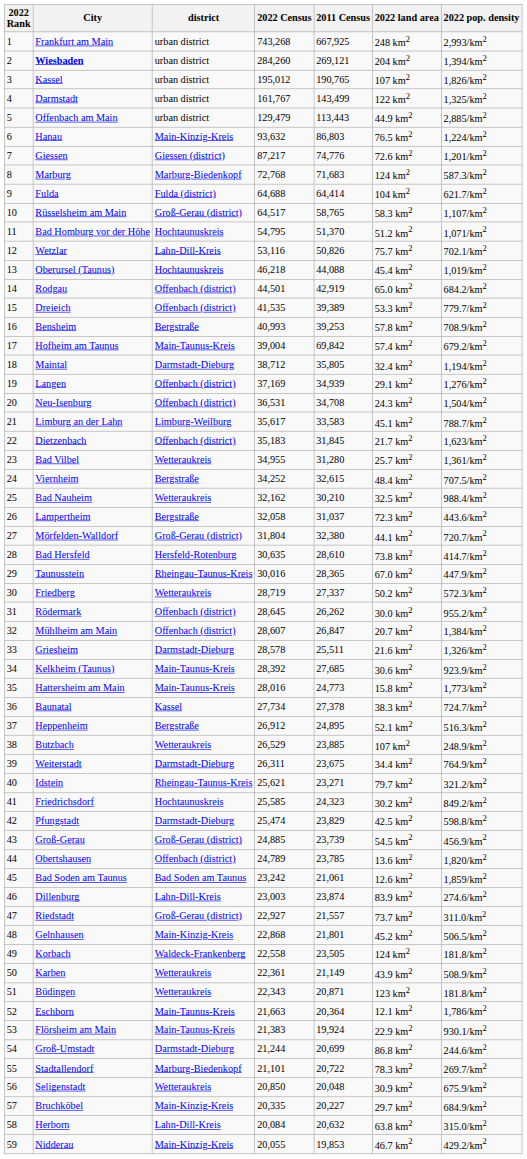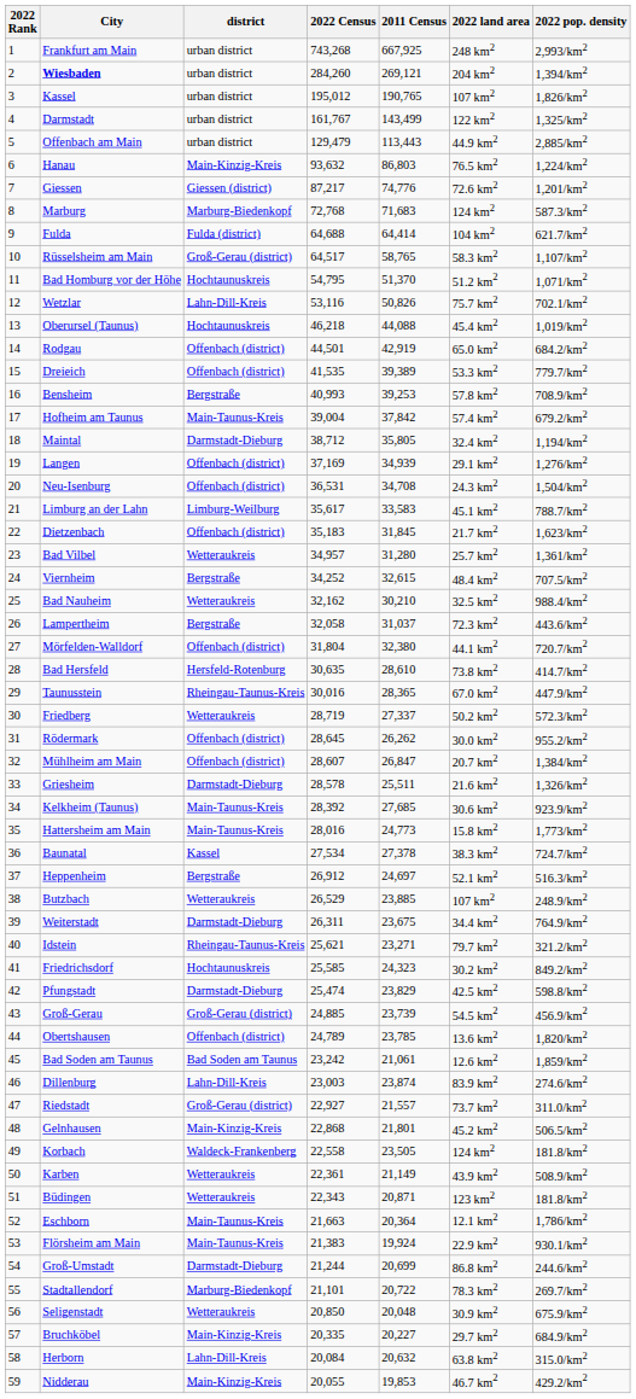 <table class="wikitable sortable">
 <tr>
 <th>2022<br>Rank</th>
 <th>City</th>
 <th>district</th>
 <th>2022 Census</th>
 <th>2011 Census</th>
 <th data-sort-type="number">2022 land area</th>
 <th data-sort-type="number">2022 pop. density</th>
 </tr>
 <tr>
 <td>1</td>
 <td><a href='#'>Frankfurt am Main</a></td>
 <td>urban district</td>
 <td>743,268</td>
 <td>667,925</td>
 <td>248 km<sup>2</sup></td>
 <td>2,993/km<sup>2</sup></td>
 </tr>
 <tr>
 <td>2</td>
 <td><strong><a href='#'>Wiesbaden</a></strong></td>
 <td>urban district</td>
 <td>284,260</td>
 <td>269,121</td>
 <td>204 km<sup>2</sup></td>
 <td>1,394/km<sup>2</sup></td>
 </tr>
 <tr>
 <td>3</td>
 <td><a href='#'>Kassel</a></td>
 <td>urban district</td>
 <td>195,012</td>
 <td>190,765</td>
 <td>107 km<sup>2</sup></td>
 <td>1,826/km<sup>2</sup></td>
 </tr>
 <tr>
 <td>4</td>
 <td><a href='#'>Darmstadt</a></td>
 <td>urban district</td>
 <td>161,767</td>
 <td>143,499</td>
 <td>122 km<sup>2</sup></td>
 <td>1,325/km<sup>2</sup></td>
 </tr>
 <tr>
 <td>5</td>
 <td><a href='#'>Offenbach am Main</a></td>
 <td>urban district</td>
 <td>129,479</td>
 <td>113,443</td>
 <td>44.9 km<sup>2</sup></td>
 <td>2,885/km<sup>2</sup></td>
 </tr>
 <tr>
 <td>6</td>
 <td><a href='#'>Hanau</a></td>
 <td><a href='#'>Main-Kinzig-Kreis</a></td>
 <td>93,632</td>
 <td>86,803</td>
 <td>76.5 km<sup>2</sup></td>
 <td>1,224/km<sup>2</sup></td>
 </tr>
 <tr>
 <td>7</td>
 <td><a href='#'>Giessen</a></td>
 <td><a href='#'>Giessen (district)</a></td>
 <td>87,217</td>
 <td>74,776</td>
 <td>72.6 km<sup>2</sup></td>
 <td>1,201/km<sup>2</sup></td>
 </tr>
 <tr>
 <td>8</td>
 <td><a href='#'>Marburg</a></td>
 <td><a href='#'>Marburg-Biedenkopf</a></td>
 <td>72,768</td>
 <td>71,683</td>
 <td>124 km<sup>2</sup></td>
 <td>587.3/km<sup>2</sup></td>
 </tr>
 <tr>
 <td>9</td>
 <td><a href='#'>Fulda</a></td>
 <td><a href='#'>Fulda (district)</a></td>
 <td>64,688</td>
 <td>64,414</td>
 <td>104 km<sup>2</sup></td>
 <td>621.7/km<sup>2</sup></td>
 </tr>
 <tr>
 <td>10</td>
 <td><a href='#'>Rüsselsheim am Main</a></td>
 <td><a href='#'>Groß-Gerau (district)</a></td>
 <td>64,517</td>
 <td>58,765</td>
 <td>58.3 km<sup>2</sup></td>
 <td>1,107/km<sup>2</sup></td>
 </tr>
 <tr>
 <td>11</td>
 <td><a href='#'>Bad Homburg vor der Höhe</a></td>
 <td><a href='#'>Hochtaunuskreis</a></td>
 <td>54,795</td>
 <td>51,370</td>
 <td>51.2 km<sup>2</sup></td>
 <td>1,071/km<sup>2</sup></td>
 </tr>
 <tr>
 <td>12</td>
 <td><a href='#'>Wetzlar</a></td>
 <td><a href='#'>Lahn-Dill-Kreis</a></td>
 <td>53,116</td>
 <td>50,826</td>
 <td>75.7 km<sup>2</sup></td>
 <td>702.1/km<sup>2</sup></td>
 </tr>
 <tr>
 <td>13</td>
 <td><a href='#'>Oberursel (Taunus)</a></td>
 <td><a href='#'>Hochtaunuskreis</a></td>
 <td>46,218</td>
 <td>44,088</td>
 <td>45.4 km<sup>2</sup></td>
 <td>1,019/km<sup>2</sup></td>
 </tr>
 <tr>
 <td>14</td>
 <td><a href='#'>Rodgau</a></td>
 <td><a href='#'>Offenbach (district)</a></td>
 <td>44,501</td>
 <td>42,919</td>
 <td>65.0 km<sup>2</sup></td>
 <td>684.2/km<sup>2</sup></td>
 </tr>
 <tr>
 <td>15</td>
 <td><a href='#'>Dreieich</a></td>
 <td><a href='#'>Offenbach (district)</a></td>
 <td>41,535</td>
 <td>39,389</td>
 <td>53.3 km<sup>2</sup></td>
 <td>779.7/km<sup>2</sup></td>
 </tr>
 <tr>
 <td>16</td>
 <td><a href='#'>Bensheim</a></td>
 <td><a href='#'>Bergstraße</a></td>
 <td>40,993</td>
 <td>39,253</td>
 <td>57.8 km<sup>2</sup></td>
 <td>708.9/km<sup>2</sup></td>
 </tr>
 <tr>
 <td>17</td>
 <td><a href='#'>Hofheim am Taunus</a></td>
 <td><a href='#'>Main-Taunus-Kreis</a></td>
 <td>39,004</td>
-<td>69,842</td>
+<td>37,842</td>
 <td>57.4 km<sup>2</sup></td>
 <td>679.2/km<sup>2</sup></td>
 </tr>
 <tr>
 <td>18</td>
 <td><a href='#'>Maintal</a></td>
 <td><a href='#'>Darmstadt-Dieburg</a></td>
 <td>38,712</td>
 <td>35,805</td>
 <td>32.4 km<sup>2</sup></td>
 <td>1,194/km<sup>2</sup></td>
 </tr>
 <tr>
 <td>19</td>
 <td><a href='#'>Langen</a></td>
 <td><a href='#'>Offenbach (district)</a></td>
 <td>37,169</td>
 <td>34,939</td>
 <td>29.1 km<sup>2</sup></td>
 <td>1,276/km<sup>2</sup></td>
 </tr>
 <tr>
 <td>20</td>
 <td><a href='#'>Neu-Isenburg</a></td>
 <td><a href='#'>Offenbach (district)</a></td>
 <td>36,531</td>
 <td>34,708</td>
 <td>24.3 km<sup>2</sup></td>
 <td>1,504/km<sup>2</sup></td>
 </tr>
 <tr>
 <td>21</td>
 <td><a href='#'>Limburg an der Lahn</a></td>
 <td><a href='#'>Limburg-Weilburg</a></td>
 <td>35,617</td>
 <td>33,583</td>
 <td>45.1 km<sup>2</sup></td>
 <td>788.7/km<sup>2</sup></td>
 </tr>
 <tr>
 <td>22</td>
 <td><a href='#'>Dietzenbach</a></td>
 <td><a href='#'>Offenbach (district)</a></td>
 <td>35,183</td>
 <td>31,845</td>
 <td>21.7 km<sup>2</sup></td>
 <td>1,623/km<sup>2</sup></td>
 </tr>
 <tr>
 <td>23</td>
 <td><a href='#'>Bad Vilbel</a></td>
 <td><a href='#'>Wetteraukreis</a></td>
-<td>34,955</td>
+<td>34,957</td>
 <td>31,280</td>
 <td>25.7 km<sup>2</sup></td>
 <td>1,361/km<sup>2</sup></td>
 </tr>
 <tr>
 <td>24</td>
 <td><a href='#'>Viernheim</a></td>
 <td><a href='#'>Bergstraße</a></td>
 <td>34,252</td>
 <td>32,615</td>
 <td>48.4 km<sup>2</sup></td>
 <td>707.5/km<sup>2</sup></td>
 </tr>
 <tr>
 <td>25</td>
 <td><a href='#'>Bad Nauheim</a></td>
 <td><a href='#'>Wetteraukreis</a></td>
 <td>32,162</td>
 <td>30,210</td>
 <td>32.5 km<sup>2</sup></td>
 <td>988.4/km<sup>2</sup></td>
 </tr>
 <tr>
 <td>26</td>
 <td><a href='#'>Lampertheim</a></td>
 <td><a href='#'>Bergstraße</a></td>
 <td>32,058</td>
 <td>31,037</td>
 <td>72.3 km<sup>2</sup></td>
 <td>443.6/km<sup>2</sup></td>
 </tr>
 <tr>
 <td>27</td>
 <td><a href='#'>Mörfelden-Walldorf</a></td>
-<td><a href='#'>Groß-Gerau (district)</a></td>
+<td><a href='#'>Offenbach (district)</a></td>
 <td>31,804</td>
 <td>32,380</td>
 <td>44.1 km<sup>2</sup></td>
 <td>720.7/km<sup>2</sup></td>
 </tr>
 <tr>
 <td>28</td>
 <td><a href='#'>Bad Hersfeld</a></td>
 <td><a href='#'>Hersfeld-Rotenburg</a></td>
 <td>30,635</td>
 <td>28,610</td>
 <td>73.8 km<sup>2</sup></td>
 <td>414.7/km<sup>2</sup></td>
 </tr>
 <tr>
 <td>29</td>
 <td><a href='#'>Taunusstein</a></td>
 <td><a href='#'>Rheingau-Taunus-Kreis</a></td>
 <td>30,016</td>
 <td>28,365</td>
 <td>67.0 km<sup>2</sup></td>
 <td>447.9/km<sup>2</sup></td>
 </tr>
 <tr>
 <td>30</td>
 <td><a href='#'>Friedberg</a></td>
 <td><a href='#'>Wetteraukreis</a></td>
 <td>28,719</td>
 <td>27,337</td>
 <td>50.2 km<sup>2</sup></td>
 <td>572.3/km<sup>2</sup></td>
 </tr>
 <tr>
 <td>31</td>
 <td><a href='#'>Rödermark</a></td>
 <td><a href='#'>Offenbach (district)</a></td>
 <td>28,645</td>
 <td>26,262</td>
 <td>30.0 km<sup>2</sup></td>
 <td>955.2/km<sup>2</sup></td>
 </tr>
 <tr>
 <td>32</td>
 <td><a href='#'>Mühlheim am Main</a></td>
 <td><a href='#'>Offenbach (district)</a></td>
 <td>28,607</td>
 <td>26,847</td>
 <td>20.7 km<sup>2</sup></td>
 <td>1,384/km<sup>2</sup></td>
 </tr>
 <tr>
 <td>33</td>
 <td><a href='#'>Griesheim</a></td>
 <td><a href='#'>Darmstadt-Dieburg</a></td>
 <td>28,578</td>
 <td>25,511</td>
 <td>21.6 km<sup>2</sup></td>
 <td>1,326/km<sup>2</sup></td>
 </tr>
 <tr>
 <td>34</td>
 <td><a href='#'>Kelkheim (Taunus)</a></td>
 <td><a href='#'>Main-Taunus-Kreis</a></td>
 <td>28,392</td>
 <td>27,685</td>
 <td>30.6 km<sup>2</sup></td>
 <td>923.9/km<sup>2</sup></td>
 </tr>
 <tr>
 <td>35</td>
 <td><a href='#'>Hattersheim am Main</a></td>
 <td><a href='#'>Main-Taunus-Kreis</a></td>
 <td>28,016</td>
 <td>24,773</td>
 <td>15.8 km<sup>2</sup></td>
 <td>1,773/km<sup>2</sup></td>
 </tr>
 <tr>
 <td>36</td>
 <td><a href='#'>Baunatal</a></td>
 <td><a href='#'>Kassel</a></td>
-<td>27,734</td>
+<td>27,534</td>
 <td>27,378</td>
 <td>38.3 km<sup>2</sup></td>
 <td>724.7/km<sup>2</sup></td>
 </tr>
 <tr>
 <td>37</td>
 <td><a href='#'>Heppenheim</a></td>
 <td><a href='#'>Bergstraße</a></td>
 <td>26,912</td>
-<td>24,895</td>
+<td>24,697</td>
 <td>52.1 km<sup>2</sup></td>
 <td>516.3/km<sup>2</sup></td>
 </tr>
 <tr>
 <td>38</td>
 <td><a href='#'>Butzbach</a></td>
 <td><a href='#'>Wetteraukreis</a></td>
 <td>26,529</td>
 <td>23,885</td>
 <td>107 km<sup>2</sup></td>
 <td>248.9/km<sup>2</sup></td>
 </tr>
 <tr>
 <td>39</td>
 <td><a href='#'>Weiterstadt</a></td>
 <td><a href='#'>Darmstadt-Dieburg</a></td>
 <td>26,311</td>
 <td>23,675</td>
 <td>34.4 km<sup>2</sup></td>
 <td>764.9/km<sup>2</sup></td>
 </tr>
 <tr>
 <td>40</td>
 <td><a href='#'>Idstein</a></td>
 <td><a href='#'>Rheingau-Taunus-Kreis</a></td>
 <td>25,621</td>
 <td>23,271</td>
 <td>79.7 km<sup>2</sup></td>
 <td>321.2/km<sup>2</sup></td>
 </tr>
 <tr>
 <td>41</td>
 <td><a href='#'>Friedrichsdorf</a></td>
 <td><a href='#'>Hochtaunuskreis</a></td>
 <td>25,585</td>
 <td>24,323</td>
 <td>30.2 km<sup>2</sup></td>
 <td>849.2/km<sup>2</sup></td>
 </tr>
 <tr>
 <td>42</td>
 <td><a href='#'>Pfungstadt</a></td>
 <td><a href='#'>Darmstadt-Dieburg</a></td>
 <td>25,474</td>
 <td>23,829</td>
 <td>42.5 km<sup>2</sup></td>
 <td>598.8/km<sup>2</sup></td>
 </tr>
 <tr>
 <td>43</td>
 <td><a href='#'>Groß-Gerau</a></td>
 <td><a href='#'>Groß-Gerau (district)</a></td>
 <td>24,885</td>
 <td>23,739</td>
 <td>54.5 km<sup>2</sup></td>
 <td>456.9/km<sup>2</sup></td>
 </tr>
 <tr>
 <td>44</td>
 <td><a href='#'>Obertshausen</a></td>
 <td><a href='#'>Offenbach (district)</a></td>
 <td>24,789</td>
 <td>23,785</td>
 <td>13.6 km<sup>2</sup></td>
 <td>1,820/km<sup>2</sup></td>
 </tr>
 <tr>
 <td>45</td>
 <td><a href='#'>Bad Soden am Taunus</a></td>
 <td><a href='#'>Bad Soden am Taunus</a></td>
 <td>23,242</td>
 <td>21,061</td>
 <td>12.6 km<sup>2</sup></td>
 <td>1,859/km<sup>2</sup></td>
 </tr>
 <tr>
 <td>46</td>
 <td><a href='#'>Dillenburg</a></td>
 <td><a href='#'>Lahn-Dill-Kreis</a></td>
 <td>23,003</td>
 <td>23,874</td>
 <td>83.9 km<sup>2</sup></td>
 <td>274.6/km<sup>2</sup></td>
 </tr>
 <tr>
 <td>47</td>
 <td><a href='#'>Riedstadt</a></td>
 <td><a href='#'>Groß-Gerau (district)</a></td>
 <td>22,927</td>
 <td>21,557</td>
 <td>73.7 km<sup>2</sup></td>
 <td>311.0/km<sup>2</sup></td>
 </tr>
 <tr>
 <td>48</td>
 <td><a href='#'>Gelnhausen</a></td>
 <td><a href='#'>Main-Kinzig-Kreis</a></td>
 <td>22,868</td>
 <td>21,801</td>
 <td>45.2 km<sup>2</sup></td>
 <td>506.5/km<sup>2</sup></td>
 </tr>
 <tr>
 <td>49</td>
 <td><a href='#'>Korbach</a></td>
 <td><a href='#'>Waldeck-Frankenberg</a></td>
 <td>22,558</td>
 <td>23,505</td>
 <td>124 km<sup>2</sup></td>
 <td>181.8/km<sup>2</sup></td>
 </tr>
 <tr>
 <td>50</td>
 <td><a href='#'>Karben</a></td>
 <td><a href='#'>Wetteraukreis</a></td>
 <td>22,361</td>
 <td>21,149</td>
 <td>43.9 km<sup>2</sup></td>
 <td>508.9/km<sup>2</sup></td>
 </tr>
 <tr>
 <td>51</td>
 <td><a href='#'>Büdingen</a></td>
 <td><a href='#'>Wetteraukreis</a></td>
 <td>22,343</td>
 <td>20,871</td>
 <td>123 km<sup>2</sup></td>
 <td>181.8/km<sup>2</sup></td>
 </tr>
 <tr>
 <td>52</td>
 <td><a href='#'>Eschborn</a></td>
 <td><a href='#'>Main-Taunus-Kreis</a></td>
 <td>21,663</td>
 <td>20,364</td>
 <td>12.1 km<sup>2</sup></td>
 <td>1,786/km<sup>2</sup></td>
 </tr>
 <tr>
 <td>53</td>
 <td><a href='#'>Flörsheim am Main</a></td>
 <td><a href='#'>Main-Taunus-Kreis</a></td>
 <td>21,383</td>
 <td>19,924</td>
 <td>22.9 km<sup>2</sup></td>
 <td>930.1/km<sup>2</sup></td>
 </tr>
 <tr>
 <td>54</td>
 <td><a href='#'>Groß-Umstadt</a></td>
 <td><a href='#'>Darmstadt-Dieburg</a></td>
 <td>21,244</td>
 <td>20,699</td>
 <td>86.8 km<sup>2</sup></td>
 <td>244.6/km<sup>2</sup></td>
 </tr>
 <tr>
 <td>55</td>
 <td><a href='#'>Stadtallendorf</a></td>
 <td><a href='#'>Marburg-Biedenkopf</a></td>
 <td>21,101</td>
 <td>20,722</td>
 <td>78.3 km<sup>2</sup></td>
 <td>269.7/km<sup>2</sup></td>
 </tr>
 <tr>
 <td>56</td>
 <td><a href='#'>Seligenstadt</a></td>
 <td><a href='#'>Wetteraukreis</a></td>
 <td>20,850</td>
 <td>20,048</td>
 <td>30.9 km<sup>2</sup></td>
 <td>675.9/km<sup>2</sup></td>
 </tr>
 <tr>
 <td>57</td>
 <td><a href='#'>Bruchköbel</a></td>
 <td><a href='#'>Main-Kinzig-Kreis</a></td>
 <td>20,335</td>
 <td>20,227</td>
 <td>29.7 km<sup>2</sup></td>
 <td>684.9/km<sup>2</sup></td>
 </tr>
 <tr>
 <td>58</td>
 <td><a href='#'>Herborn</a></td>
 <td><a href='#'>Lahn-Dill-Kreis</a></td>
 <td>20,084</td>
 <td>20,632</td>
 <td>63.8 km<sup>2</sup></td>
 <td>315.0/km<sup>2</sup></td>
 </tr>
 <tr>
 <td>59</td>
 <td><a href='#'>Nidderau</a></td>
 <td><a href='#'>Main-Kinzig-Kreis</a></td>
 <td>20,055</td>
 <td>19,853</td>
 <td>46.7 km<sup>2</sup></td>
 <td>429.2/km<sup>2</sup></td>
 </tr>
 </table>
